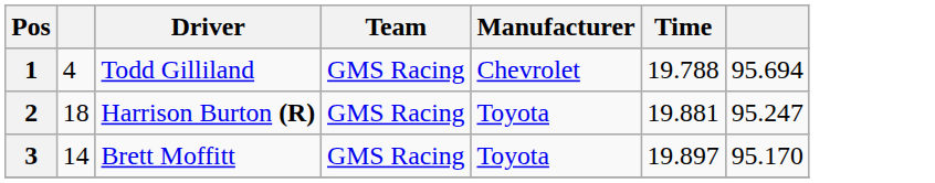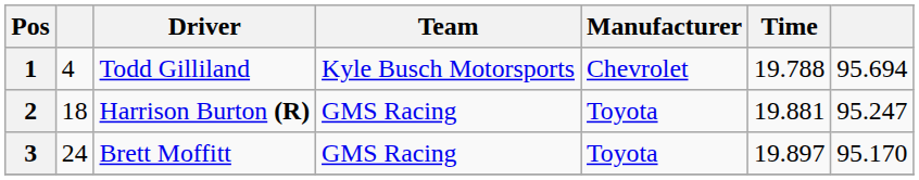 <table class="wikitable" style="font-size:95%">
 <tr>
 <th>Pos</th>
 <th></th>
 <th>Driver</th>
 <th>Team</th>
 <th>Manufacturer</th>
 <th>Time</th>
 <th></th>
 </tr>
 <tr>
 <th>1</th>
 <td>4</td>
 <td><a href='#'>Todd Gilliland</a></td>
-<td><a href='#'>GMS Racing</a></td>
+<td><a href='#'>Kyle Busch Motorsports</a></td>
 <td><a href='#'>Chevrolet</a></td>
 <td>19.788</td>
 <td>95.694</td>
 </tr>
 <tr>
 <th>2</th>
 <td>18</td>
 <td><a href='#'>Harrison Burton</a> <strong>(R)</strong></td>
 <td><a href='#'>GMS Racing</a></td>
 <td><a href='#'>Toyota</a></td>
 <td>19.881</td>
 <td>95.247</td>
 </tr>
 <tr>
 <th>3</th>
-<td>14</td>
+<td>24</td>
 <td><a href='#'>Brett Moffitt</a></td>
 <td><a href='#'>GMS Racing</a></td>
 <td><a href='#'>Toyota</a></td>
 <td>19.897</td>
 <td>95.170</td>
 </tr>
 <tr>
 </tr>
 </table>
